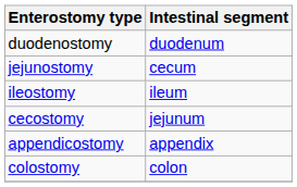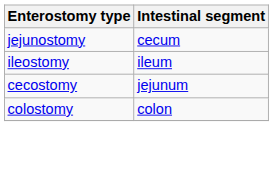 <table class="wikitable sortable" align=right border="1">
 <tr>
 <th>Enterostomy type</th>
 <th>Intestinal segment</th>
-</tr>
-<tr>
-<td>duodenostomy</td>
-<td><a href='#'>duodenum</a></td>
 </tr>
 <tr>
 <td><a href='#'>jejunostomy</a></td>
 <td><a href='#'>cecum</a></td>
 </tr>
 <tr>
 <td><a href='#'>ileostomy</a></td>
 <td><a href='#'>ileum</a></td>
 </tr>
 <tr>
 <td><a href='#'>cecostomy</a></td>
 <td><a href='#'>jejunum</a></td>
 </tr>
 <tr>
-<td><a href='#'>appendicostomy</a></td>
-<td><a href='#'>appendix</a></td>
-</tr>
-<tr>
 <td><a href='#'>colostomy</a></td>
 <td><a href='#'>colon</a></td>
 </tr>
 <tr>
 </tr>
 </table>
